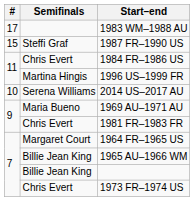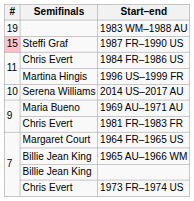 <table class="wikitable">
 <tr>
 <th style="width:18px;">#</th>
 <th>Semifinals</th>
 <th>Start–end</th>
 </tr>
 <tr>
-<td>17</td>
+<td>19</td>
 <td></td>
 <td>1983 WM–1988 AU</td>
 </tr>
 <tr>
-<td>15</td>
+<td style="background: pink;">15</td>
 <td> Steffi Graf</td>
 <td>1987 FR–1990 US</td>
 </tr>
 <tr>
 <td rowspan="2">11</td>
 <td> Chris Evert</td>
 <td>1984 FR–1986 US</td>
 </tr>
 <tr>
 <td> Martina Hingis</td>
 <td>1996 US–1999 FR</td>
 </tr>
 <tr>
 <td>10</td>
 <td> Serena Williams</td>
 <td>2014 US–2017 AU</td>
 </tr>
 <tr>
 <td rowspan="2">9</td>
 <td> Maria Bueno</td>
 <td>1969 AU–1971 AU</td>
 </tr>
 <tr>
 <td> Chris Evert </td>
 <td>1981 FR–1983 FR</td>
 </tr>
 <tr>
 <td rowspan="4">7</td>
 <td> Margaret Court</td>
 <td>1964 FR–1965 US</td>
 </tr>
 <tr>
 <td> Billie Jean King</td>
 <td>1965 AU–1966 WM</td>
 </tr>
 <tr>
 <td> Billie Jean King</td>
 <td></td>
 </tr>
 <tr>
 <td> Chris Evert </td>
 <td>1973 FR–1974 US</td>
 </tr>
 </table>
